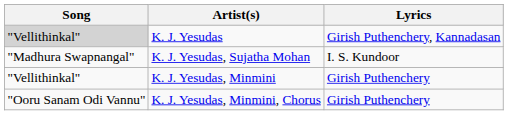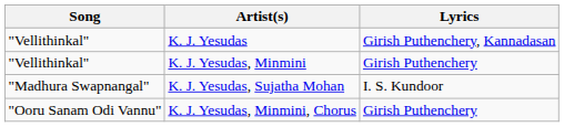 <table class="wikitable">
 <tr style="background:#ccc; text-align:center;">
 <th>Song</th>
 <th>Artist(s)</th>
 <th>Lyrics</th>
 </tr>
 <tr>
-<td style="background: lightgrey;">"Vellithinkal"</td>
+<td>"Vellithinkal"</td>
 <td><a href='#'>K. J. Yesudas</a></td>
 <td><a href='#'>Girish Puthenchery</a>, <a href='#'>Kannadasan</a></td>
+</tr>
+<tr>
+<td>"Vellithinkal"</td>
+<td><a href='#'>K. J. Yesudas</a>, <a href='#'>Minmini</a></td>
+<td><a href='#'>Girish Puthenchery</a></td>
 </tr>
 <tr>
 <td>"Madhura Swapnangal"</td>
 <td><a href='#'>K. J. Yesudas</a>, <a href='#'>Sujatha Mohan</a></td>
 <td>I. S. Kundoor</td>
 </tr>
 <tr>
-<td>"Vellithinkal"</td>
-<td><a href='#'>K. J. Yesudas</a>, <a href='#'>Minmini</a></td>
-<td><a href='#'>Girish Puthenchery</a></td>
-</tr>
-<tr>
 <td>"Ooru Sanam Odi Vannu"</td>
 <td><a href='#'>K. J. Yesudas</a>, <a href='#'>Minmini</a>, <a href='#'>Chorus</a></td>
 <td><a href='#'>Girish Puthenchery</a></td>
 </tr>
 </table>
